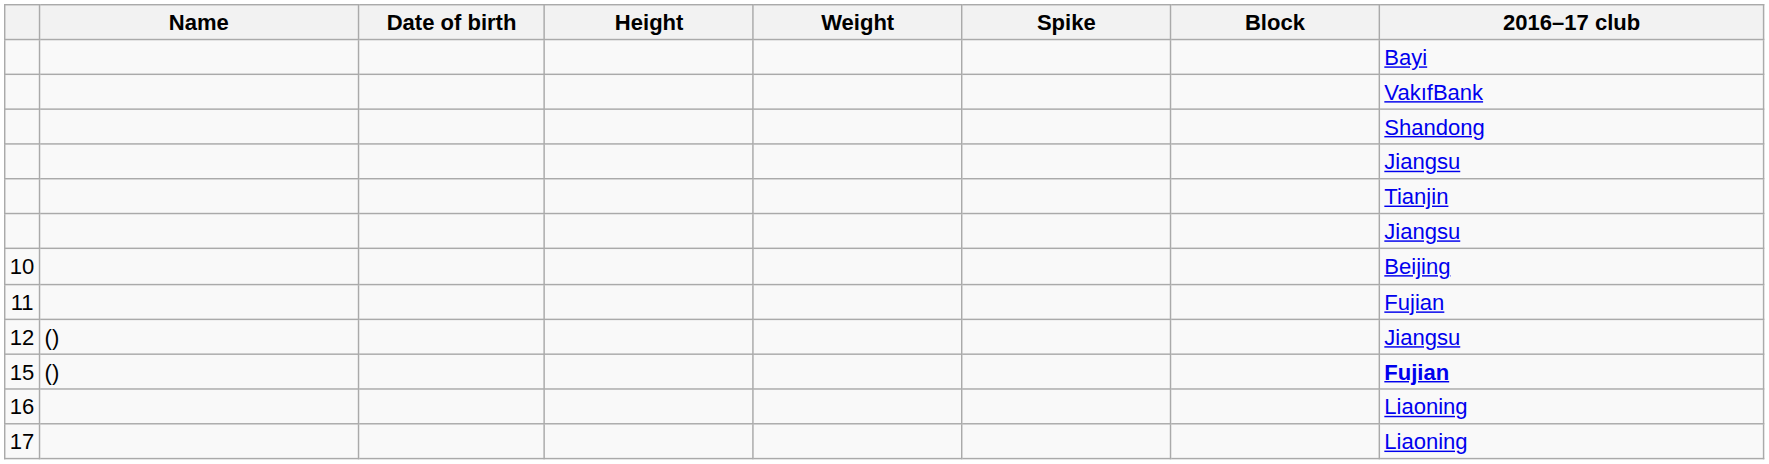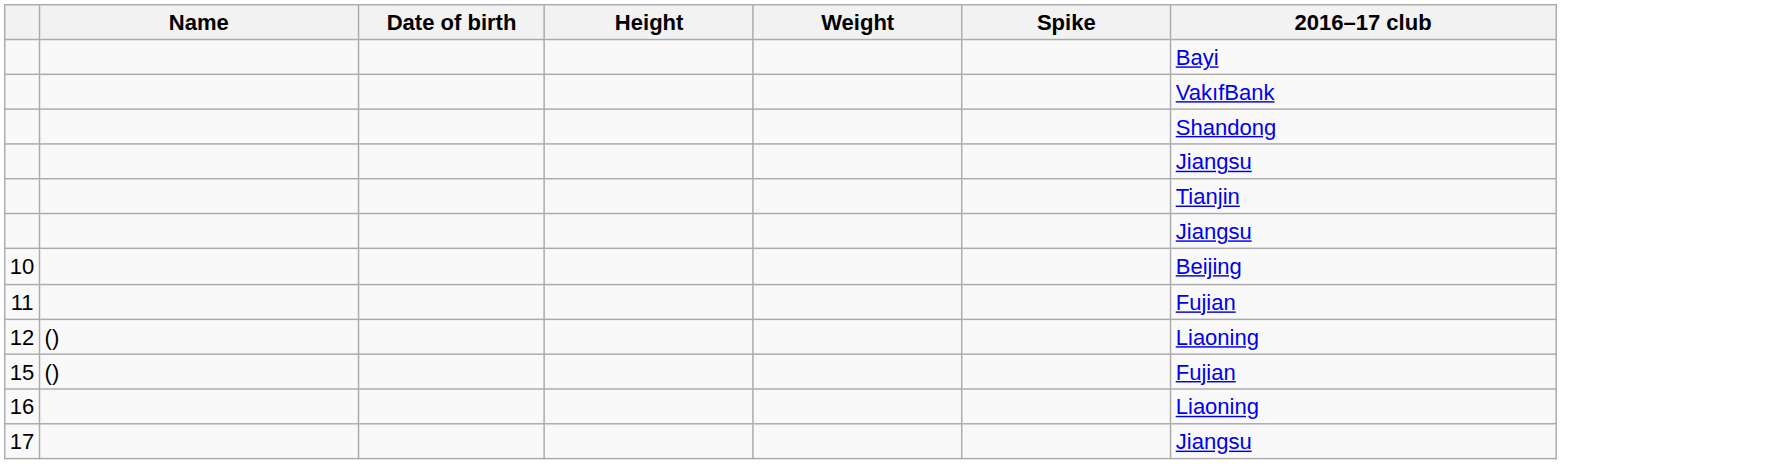 <table class="wikitable sortable" style="font-size:95%; text-align:center;">
 <tr>
 <th></th>
 <th style="width:14em">Name</th>
 <th style="width:8em">Date of birth</th>
 <th style="width:9em">Height</th>
 <th style="width:9em">Weight</th>
 <th style="width:9em">Spike</th>
-<th style="width:9em">Block</th>
 <th style="width:17em">2016–17 club</th>
 </tr>
 <tr>
 <td></td>
 <td align=left></td>
 <td align=right></td>
-<td></td>
 <td></td>
 <td></td>
 <td></td>
 <td align=left> <a href='#'>Bayi</a></td>
 </tr>
 <tr>
 <td></td>
 <td align=left></td>
 <td align=right></td>
 <td></td>
 <td></td>
 <td></td>
-<td></td>
 <td align=left> <a href='#'>VakıfBank</a></td>
 </tr>
 <tr>
 <td></td>
 <td align=left></td>
 <td align=right></td>
-<td></td>
 <td></td>
 <td></td>
 <td></td>
 <td align=left> <a href='#'>Shandong</a></td>
 </tr>
 <tr>
 <td></td>
 <td align=left></td>
 <td align=right></td>
 <td></td>
 <td></td>
 <td></td>
-<td></td>
 <td align=left> <a href='#'>Jiangsu</a></td>
 </tr>
 <tr>
 <td></td>
 <td align=left></td>
 <td align=right></td>
-<td></td>
 <td></td>
 <td></td>
 <td></td>
 <td align=left> <a href='#'>Tianjin</a></td>
 </tr>
 <tr>
 <td></td>
 <td align=left></td>
 <td align=right></td>
 <td></td>
 <td></td>
 <td></td>
-<td></td>
 <td align=left> <a href='#'>Jiangsu</a></td>
 </tr>
 <tr>
 <td>10</td>
 <td align=left></td>
 <td align=right></td>
-<td></td>
 <td></td>
 <td></td>
 <td></td>
 <td align=left> <a href='#'>Beijing</a></td>
 </tr>
 <tr>
 <td>11</td>
 <td align=left></td>
 <td align=right></td>
 <td></td>
 <td></td>
 <td></td>
-<td></td>
 <td align=left> <a href='#'>Fujian</a></td>
 </tr>
 <tr>
 <td>12</td>
 <td align=left> ()</td>
 <td align=right></td>
 <td></td>
 <td></td>
 <td></td>
-<td></td>
-<td align=left> <a href='#'>Jiangsu</a></td>
+<td align=left> <a href='#'>Liaoning</a></td>
 </tr>
 <tr>
 <td>15</td>
 <td align=left> ()</td>
 <td align=right></td>
 <td></td>
 <td></td>
 <td></td>
-<td></td>
-<td align=left><strong> <a href='#'>Fujian</a></strong></td>
+<td align=left> <a href='#'>Fujian</a></td>
 </tr>
 <tr>
 <td>16</td>
 <td align=left></td>
 <td align=right></td>
-<td></td>
 <td></td>
 <td></td>
 <td></td>
 <td align=left> <a href='#'>Liaoning</a></td>
 </tr>
 <tr>
 <td>17</td>
 <td align=left></td>
 <td align=right></td>
 <td></td>
 <td></td>
 <td></td>
-<td></td>
-<td align=left> <a href='#'>Liaoning</a></td>
+<td align=left> <a href='#'>Jiangsu</a></td>
 </tr>
 </table>
